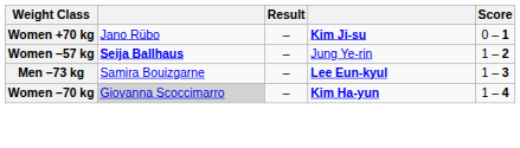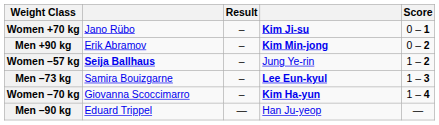 <table class="wikitable">
 <tr>
 <th>Weight Class</th>
 <th style="width:210px;"></th>
 <th>Result</th>
 <th style="width:210px;"></th>
 <th>Score</th>
 </tr>
 <tr>
 <th>Women +70 kg</th>
 <td><a href='#'>Jano Rübo</a></td>
 <td align="center"> – <strong></strong></td>
 <td><strong><a href='#'>Kim Ji-su</a></strong></td>
 <td align="center">0 – <strong>1</strong></td>
+</tr>
+<tr>
+<th>Men +90 kg</th>
+<td><a href='#'>Erik Abramov</a></td>
+<td align="center"> – <strong></strong></td>
+<td><strong><a href='#'>Kim Min-jong</a></strong></td>
+<td align="center">0 – <strong>2</strong></td>
 </tr>
 <tr>
 <th>Women –57 kg</th>
 <td><strong><a href='#'>Seija Ballhaus</a></strong></td>
 <td align="center"><strong></strong> – </td>
 <td><a href='#'>Jung Ye-rin</a></td>
 <td align="center">1 – <strong>2</strong></td>
 </tr>
 <tr>
 <th>Men –73 kg</th>
 <td><a href='#'>Samira Bouizgarne</a></td>
 <td align="center"> – <strong></strong></td>
 <td><strong><a href='#'>Lee Eun-kyul</a></strong></td>
 <td align="center">1 – <strong>3</strong></td>
 </tr>
 <tr>
 <th>Women –70 kg</th>
-<td style="background: lightgrey;"><a href='#'>Giovanna Scoccimarro</a></td>
+<td><a href='#'>Giovanna Scoccimarro</a></td>
 <td align="center"> – <strong></strong></td>
 <td><strong><a href='#'>Kim Ha-yun</a></strong></td>
 <td align="center">1 – <strong>4</strong></td>
 </tr>
+<tr>
+<th>Men –90 kg</th>
+<td><a href='#'>Eduard Trippel</a></td>
+<td align="center">—</td>
+<td><a href='#'>Han Ju-yeop</a></td>
+<td align="center">—</td>
+</tr>
 </table>
